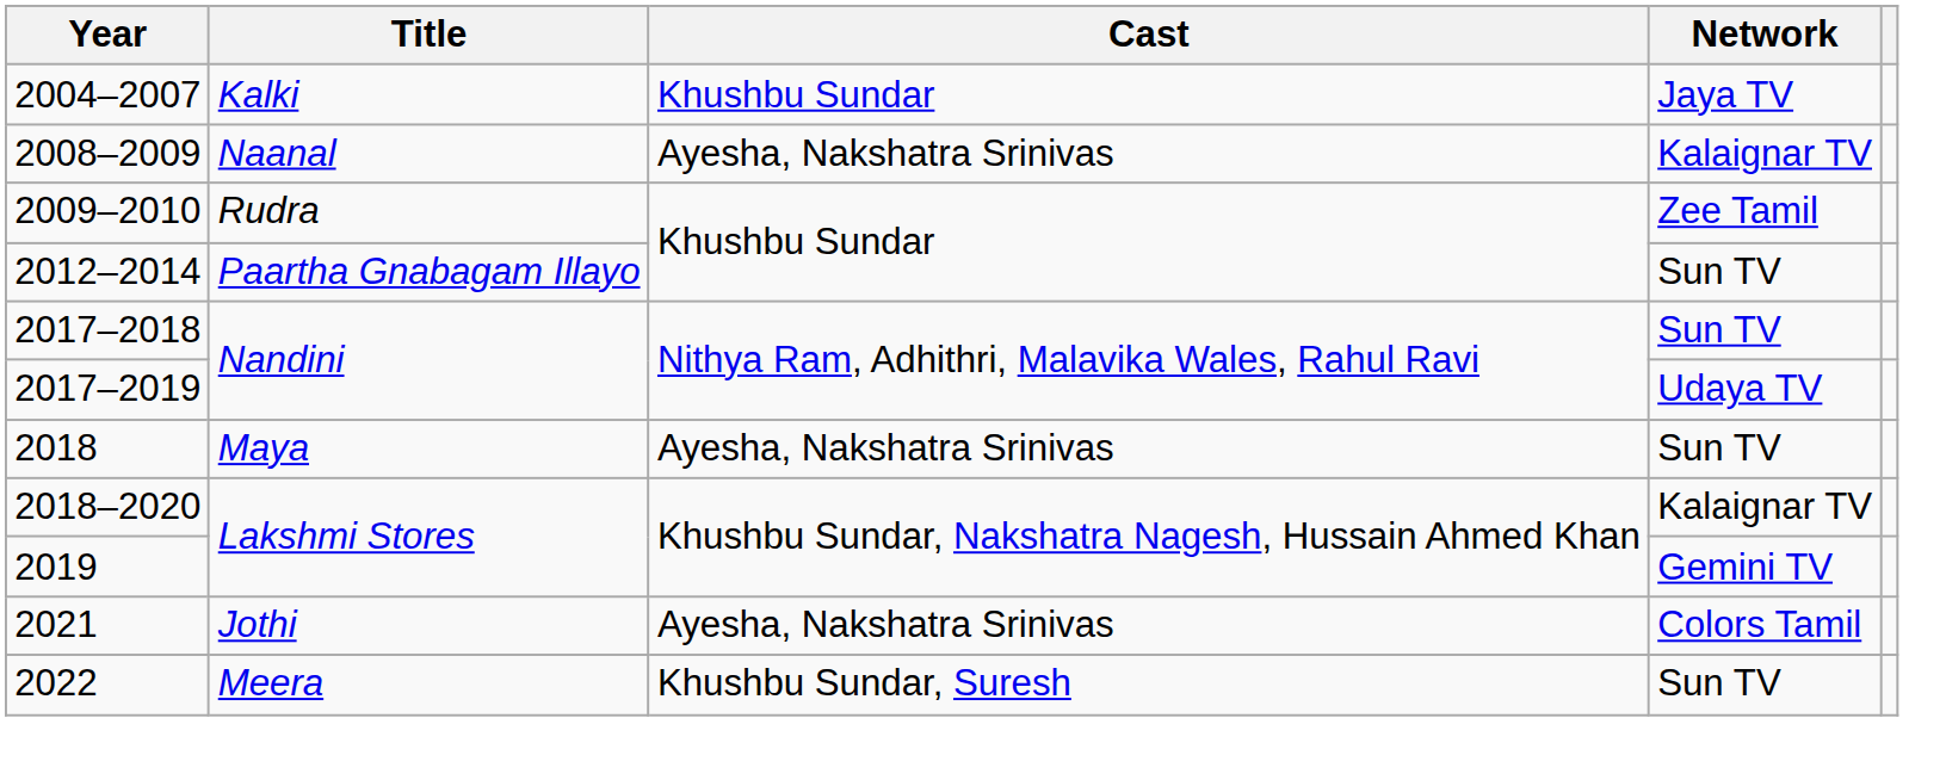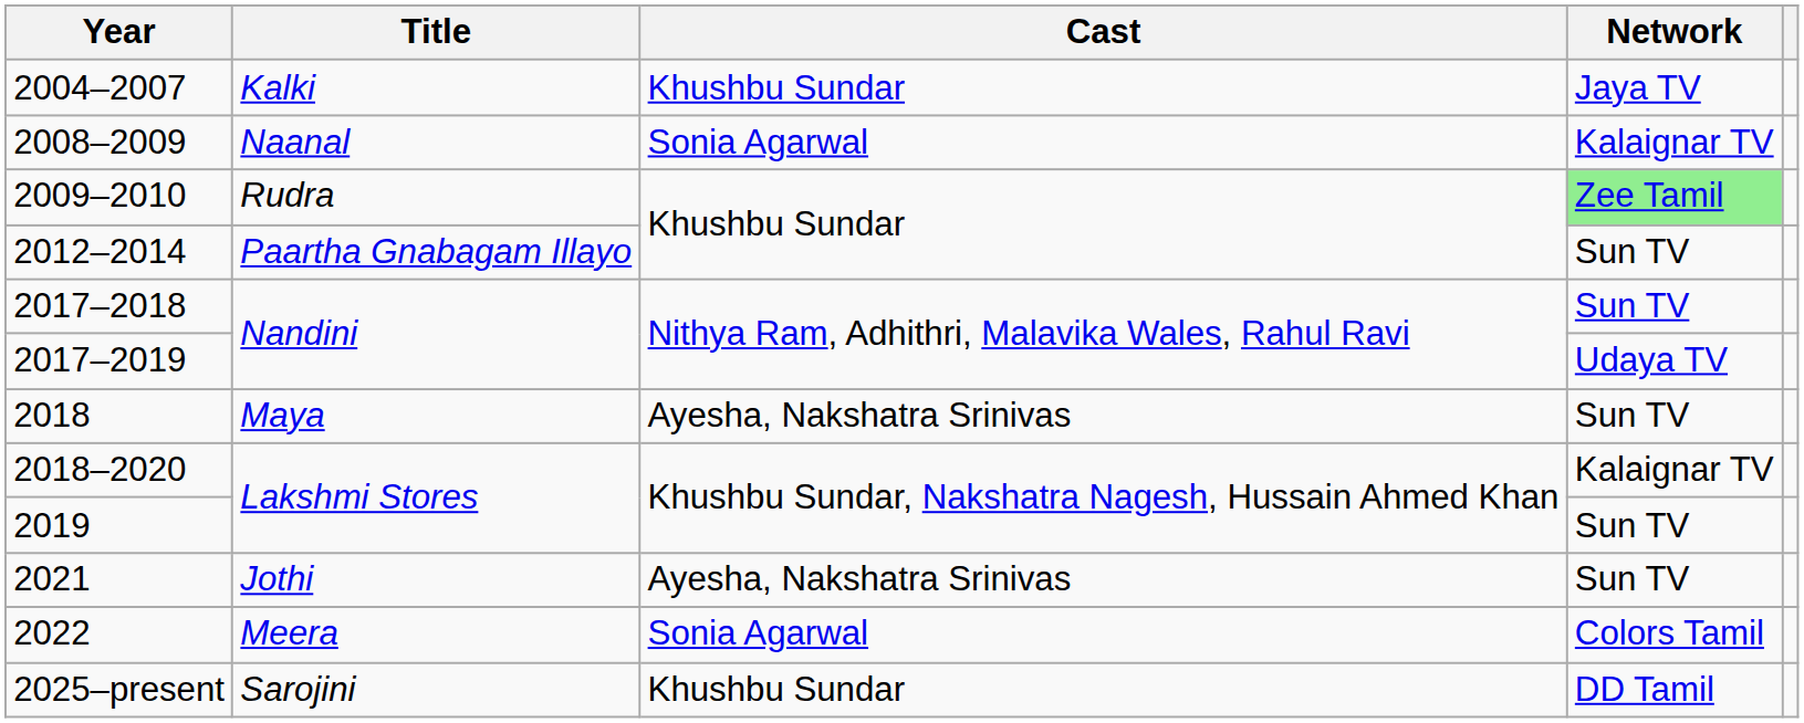 <table class="wikitable sortable">
 <tr>
 <th>Year</th>
 <th>Title</th>
 <th>Cast</th>
 <th>Network</th>
 <th class="unsortable"></th>
 </tr>
 <tr>
 <td>2004–2007</td>
 <td><em><a href='#'>Kalki</a></em></td>
 <td><a href='#'>Khushbu Sundar</a></td>
 <td><a href='#'>Jaya TV</a></td>
 <td></td>
 </tr>
 <tr>
 <td>2008–2009</td>
 <td><em><a href='#'>Naanal</a></em></td>
-<td>Ayesha, Nakshatra Srinivas</td>
+<td><a href='#'>Sonia Agarwal</a></td>
 <td><a href='#'>Kalaignar TV</a></td>
 <td></td>
 </tr>
 <tr>
 <td>2009–2010</td>
 <td><em>Rudra</em></td>
 <td rowspan="2">Khushbu Sundar</td>
-<td><a href='#'>Zee Tamil</a></td>
+<td style="background: lightgreen;"><a href='#'>Zee Tamil</a></td>
 <td></td>
 </tr>
 <tr>
 <td>2012–2014</td>
 <td><em><a href='#'>Paartha Gnabagam Illayo</a></em></td>
 <td>Sun TV</td>
 <td></td>
 </tr>
 <tr>
 <td>2017–2018</td>
 <td rowspan="2"><em><a href='#'>Nandini</a></em></td>
 <td rowspan="2"><a href='#'>Nithya Ram</a>, Adhithri, <a href='#'>Malavika Wales</a>, <a href='#'>Rahul Ravi</a></td>
 <td><a href='#'>Sun TV</a></td>
 <td></td>
 </tr>
 <tr>
 <td>2017–2019</td>
 <td><a href='#'>Udaya TV</a></td>
 <td></td>
 </tr>
 <tr>
 <td>2018</td>
 <td><em><a href='#'>Maya</a></em></td>
 <td>Ayesha, Nakshatra Srinivas</td>
 <td>Sun TV</td>
 <td></td>
 </tr>
 <tr>
 <td>2018–2020</td>
 <td rowspan="2"><em><a href='#'>Lakshmi Stores</a></em></td>
 <td rowspan="2">Khushbu Sundar, <a href='#'>Nakshatra Nagesh</a>, Hussain Ahmed Khan</td>
 <td>Kalaignar TV</td>
 <td></td>
 </tr>
 <tr>
 <td>2019</td>
-<td><a href='#'>Gemini TV</a></td>
+<td>Sun TV</td>
 <td></td>
 </tr>
 <tr>
 <td>2021</td>
 <td><em><a href='#'>Jothi</a></em></td>
 <td>Ayesha, Nakshatra Srinivas</td>
-<td><a href='#'>Colors Tamil</a></td>
+<td>Sun TV</td>
 <td></td>
 </tr>
 <tr>
 <td>2022</td>
 <td><em><a href='#'>Meera</a></em></td>
-<td>Khushbu Sundar, <a href='#'>Suresh</a></td>
-<td>Sun TV</td>
+<td><a href='#'>Sonia Agarwal</a></td>
+<td><a href='#'>Colors Tamil</a></td>
+<td></td>
+</tr>
+<tr>
+<td>2025–present</td>
+<td><em>Sarojini</em></td>
+<td>Khushbu Sundar</td>
+<td><a href='#'>DD Tamil</a></td>
 <td></td>
 </tr>
 </table>
